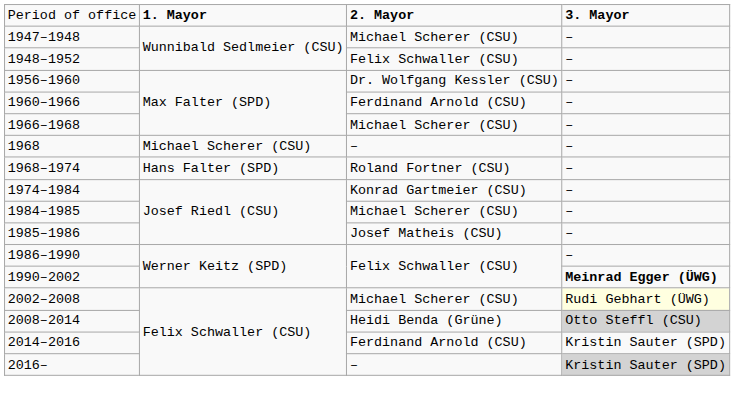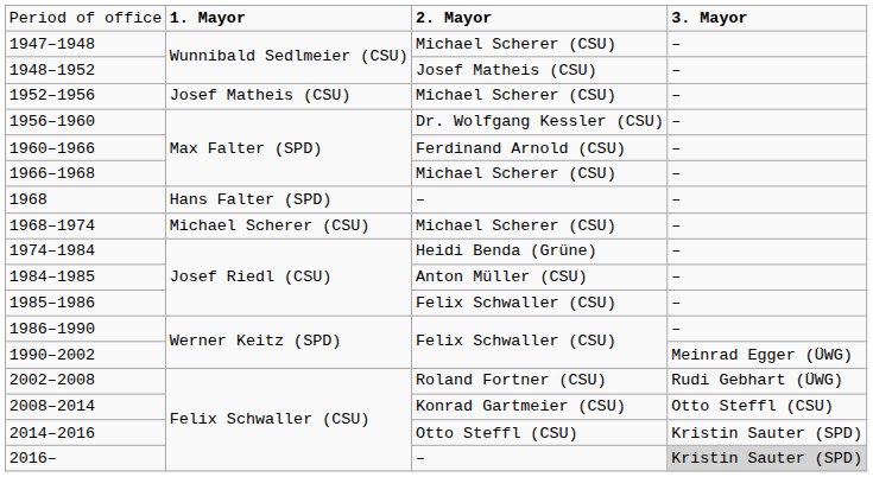 <table class="wikitable" style="text-align:left">
 <tr>
 <td>Period of office</td>
 <td><strong>1. Mayor</strong></td>
 <td><strong>2. Mayor</strong></td>
 <td><strong>3. Mayor</strong></td>
 </tr>
 <tr>
 <td>1947–1948</td>
 <td rowspan="2">Wunnibald Sedlmeier (CSU)</td>
 <td>Michael Scherer (CSU)</td>
 <td>–</td>
 </tr>
 <tr>
 <td>1948–1952</td>
-<td>Felix Schwaller (CSU)</td>
+<td>Josef Matheis (CSU)</td>
+<td>–</td>
+</tr>
+<tr>
+<td>1952–1956</td>
+<td>Josef Matheis (CSU)</td>
+<td>Michael Scherer (CSU)</td>
 <td>–</td>
 </tr>
 <tr>
 <td>1956–1960</td>
 <td rowspan="3">Max Falter (SPD)</td>
 <td>Dr. Wolfgang Kessler (CSU)</td>
 <td>–</td>
 </tr>
 <tr>
 <td>1960–1966</td>
 <td>Ferdinand Arnold (CSU)</td>
 <td>–</td>
 </tr>
 <tr>
 <td>1966–1968</td>
 <td>Michael Scherer (CSU)</td>
 <td>–</td>
 </tr>
 <tr>
 <td>1968</td>
-<td>Michael Scherer (CSU)</td>
+<td>Hans Falter (SPD)</td>
 <td>–</td>
 <td>–</td>
 </tr>
 <tr>
 <td>1968–1974</td>
-<td>Hans Falter (SPD)</td>
-<td>Roland Fortner (CSU)</td>
+<td>Michael Scherer (CSU)</td>
+<td>Michael Scherer (CSU)</td>
 <td>–</td>
 </tr>
 <tr>
 <td>1974–1984</td>
 <td rowspan="3">Josef Riedl (CSU)</td>
-<td>Konrad Gartmeier (CSU)</td>
+<td>Heidi Benda (Grüne)</td>
 <td>–</td>
 </tr>
 <tr>
 <td>1984–1985</td>
-<td>Michael Scherer (CSU)</td>
+<td>Anton Müller (CSU)</td>
 <td>–</td>
 </tr>
 <tr>
 <td>1985–1986</td>
-<td>Josef Matheis (CSU)</td>
+<td>Felix Schwaller (CSU)</td>
 <td>–</td>
 </tr>
 <tr>
 <td>1986–1990</td>
 <td rowspan="2">Werner Keitz (SPD)</td>
 <td rowspan="2">Felix Schwaller (CSU)</td>
 <td>–</td>
 </tr>
 <tr>
 <td>1990–2002</td>
-<td><strong>Meinrad Egger (ÜWG)</strong></td>
+<td>Meinrad Egger (ÜWG)</td>
 </tr>
 <tr>
 <td>2002–2008</td>
 <td rowspan="4">Felix Schwaller (CSU)</td>
-<td>Michael Scherer (CSU)</td>
-<td style="background: lightyellow;">Rudi Gebhart (ÜWG)</td>
+<td>Roland Fortner (CSU)</td>
+<td>Rudi Gebhart (ÜWG)</td>
 </tr>
 <tr>
 <td>2008–2014</td>
-<td>Heidi Benda (Grüne)</td>
-<td style="background: lightgrey;">Otto Steffl (CSU)</td>
+<td>Konrad Gartmeier (CSU)</td>
+<td>Otto Steffl (CSU)</td>
 </tr>
 <tr>
 <td>2014–2016</td>
-<td>Ferdinand Arnold (CSU)</td>
+<td>Otto Steffl (CSU)</td>
 <td>Kristin Sauter (SPD)</td>
 </tr>
 <tr>
 <td>2016–</td>
 <td>–</td>
 <td style="background: lightgrey;">Kristin Sauter (SPD)</td>
 </tr>
 </table>
